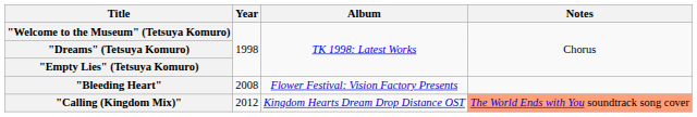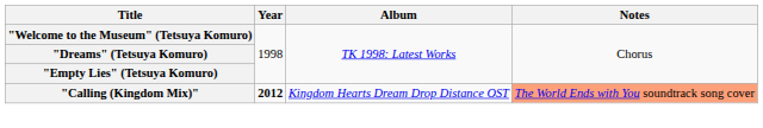 <table class="wikitable plainrowheaders" style="text-align:center;">
 <tr>
 <th scope="col">Title</th>
 <th scope="col">Year</th>
 <th scope="col">Album</th>
 <th scope="col">Notes</th>
 </tr>
 <tr>
 <th scope="row">"Welcome to the Museum" <span>(Tetsuya Komuro)</span></th>
 <td rowspan="3">1998</td>
 <td rowspan="3"><em><a href='#'>TK 1998: Latest Works</a></em></td>
 <td rowspan="3">Chorus</td>
 </tr>
 <tr>
 <th scope="row">"Dreams" <span>(Tetsuya Komuro)</span></th>
 </tr>
 <tr>
 <th scope="row">"Empty Lies" <span>(Tetsuya Komuro)</span></th>
 </tr>
 <tr>
-<th scope="row">"Bleeding Heart"</th>
-<td rowspan="1">2008</td>
-<td rowspan="1"><em><a href='#'>Flower Festival: Vision Factory Presents</a></em></td>
-<td rowspan="1"></td>
-</tr>
-<tr>
 <th scope="row">"Calling (Kingdom Mix)"</th>
-<td rowspan="1">2012</td>
+<td rowspan="1"><strong>2012</strong></td>
 <td rowspan="1"><em><a href='#'>Kingdom Hearts Dream Drop Distance OST</a></em></td>
 <td rowspan="1" style="background: lightsalmon;"><em><a href='#'>The World Ends with You</a></em> soundtrack song cover</td>
 </tr>
 </table>
